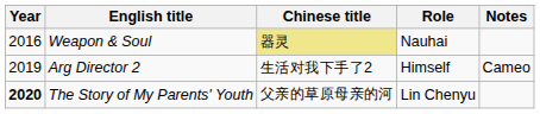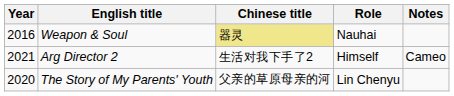 <table class="wikitable">
 <tr>
 <th>Year</th>
 <th>English title</th>
 <th>Chinese title</th>
 <th>Role</th>
 <th>Notes</th>
 </tr>
 <tr>
 <td>2016</td>
 <td><em>Weapon & Soul</em></td>
 <td style="background: khaki;">器灵</td>
 <td>Nauhai</td>
 <td></td>
 </tr>
 <tr>
-<td>2019</td>
+<td>2021</td>
 <td><em>Arg Director 2</em></td>
 <td>生活对我下手了2</td>
 <td>Himself</td>
 <td>Cameo</td>
 </tr>
 <tr>
-<td><strong>2020</strong></td>
+<td>2020</td>
 <td><em>The Story of My Parents' Youth</em></td>
 <td>父亲的草原母亲的河</td>
 <td>Lin Chenyu</td>
 <td></td>
 </tr>
 </table>
